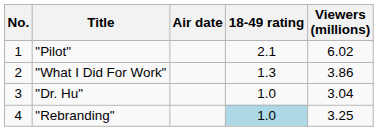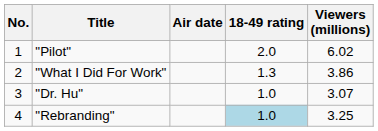 <table class="wikitable">
 <tr>
 <th>No.</th>
 <th>Title</th>
 <th>Air date</th>
 <th>18-49 rating</th>
 <th>Viewers<br>(millions)</th>
 </tr>
 <tr>
 <td align="center">1</td>
 <td>"Pilot"</td>
 <td></td>
-<td align="center">2.1</td>
+<td align="center">2.0</td>
 <td align="center">6.02</td>
 </tr>
 <tr>
 <td align="center">2</td>
 <td>"What I Did For Work"</td>
 <td></td>
 <td align="center">1.3</td>
 <td align="center">3.86</td>
 </tr>
 <tr>
 <td align="center">3</td>
 <td>"Dr. Hu"</td>
 <td></td>
 <td align="center">1.0</td>
-<td align="center">3.04</td>
+<td align="center">3.07</td>
 </tr>
 <tr>
 <td align="center">4</td>
 <td>"Rebranding"</td>
 <td></td>
 <td align="center" style="background: lightblue;">1.0</td>
 <td align="center">3.25</td>
 </tr>
 </table>
